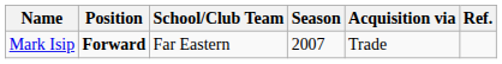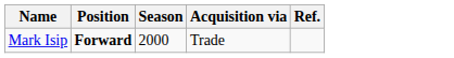 <table class="wikitable sortable">
 <tr>
 <th class="unsortable">Name</th>
 <th>Position</th>
-<th>School/Club Team</th>
 <th>Season</th>
 <th>Acquisition via</th>
 <th class=unsortable>Ref.</th>
 </tr>
 <tr>
 <td><a href='#'>Mark Isip</a></td>
 <td><strong>Forward</strong></td>
-<td>Far Eastern</td>
-<td>2007</td>
+<td>2000</td>
 <td>Trade</td>
 <td></td>
 </tr>
 </table>
